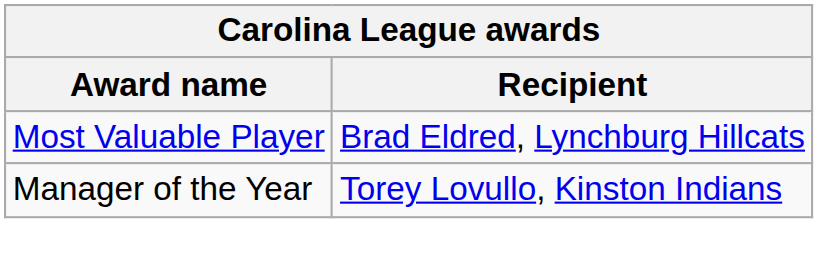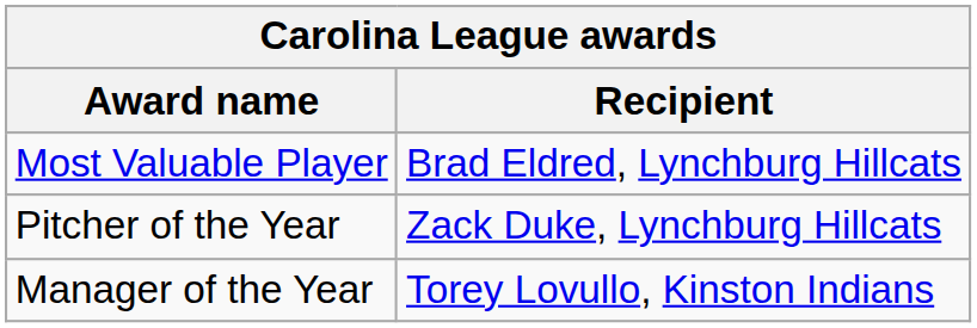 <table class="wikitable">
 <tr>
 <th colspan="2">Carolina League awards</th>
 </tr>
 <tr>
 <th>Award name</th>
 <th>Recipient</th>
 </tr>
 <tr>
 <td><a href='#'>Most Valuable Player</a></td>
 <td><a href='#'>Brad Eldred</a>, <a href='#'>Lynchburg Hillcats</a></td>
 </tr>
 <tr>
+<td>Pitcher of the Year</td>
+<td><a href='#'>Zack Duke</a>, <a href='#'>Lynchburg Hillcats</a></td>
+</tr>
+<tr>
 <td>Manager of the Year</td>
 <td><a href='#'>Torey Lovullo</a>, <a href='#'>Kinston Indians</a></td>
 </tr>
 </table>
